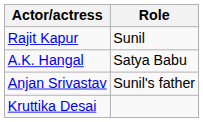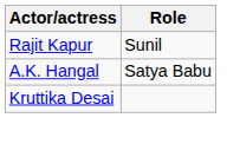 <table class="wikitable">
 <tr>
 <th>Actor/actress</th>
 <th>Role</th>
 </tr>
 <tr>
 <td><a href='#'>Rajit Kapur</a></td>
 <td>Sunil</td>
 </tr>
 <tr>
 <td><a href='#'>A.K. Hangal</a></td>
 <td>Satya Babu</td>
 </tr>
 <tr>
-<td><a href='#'>Anjan Srivastav</a></td>
-<td>Sunil's father</td>
-</tr>
-<tr>
 <td><a href='#'>Kruttika Desai</a></td>
 <td></td>
 </tr>
 </table>
